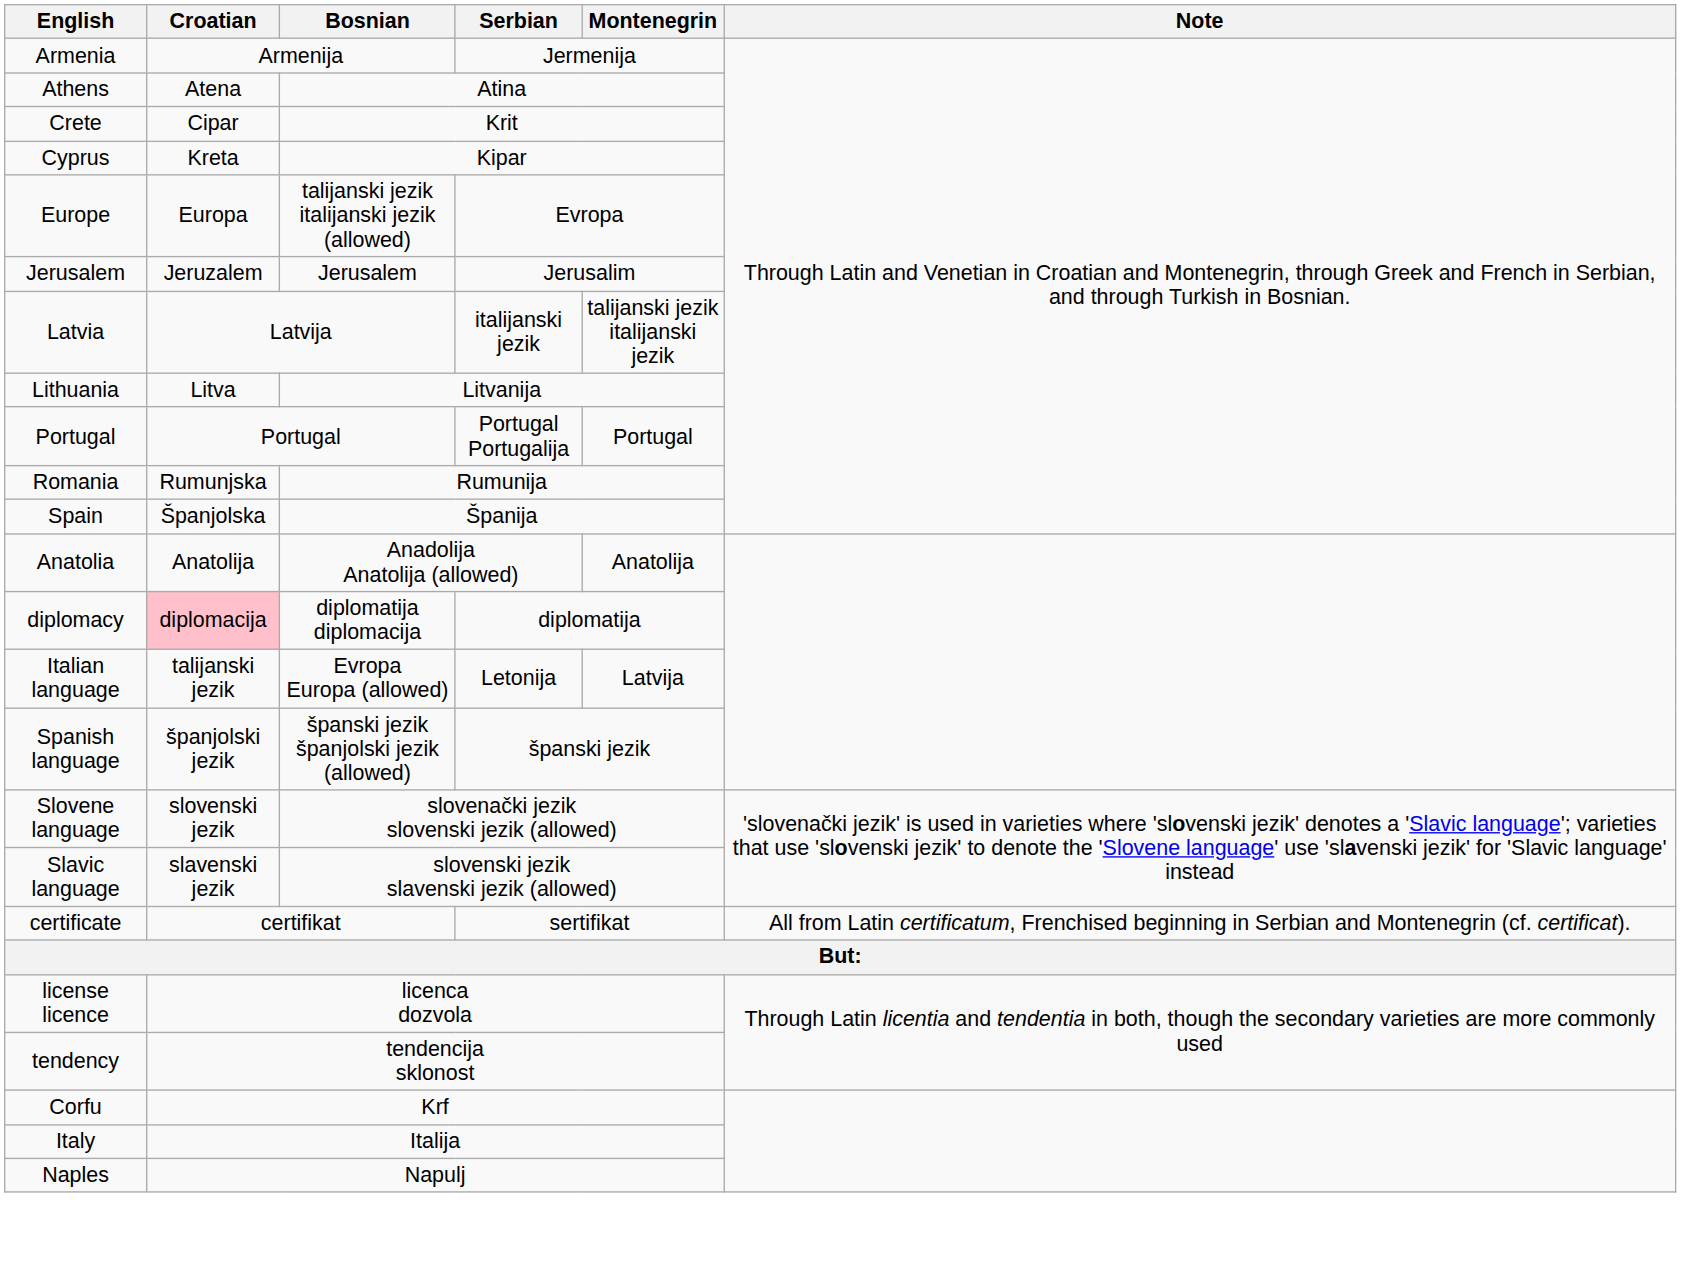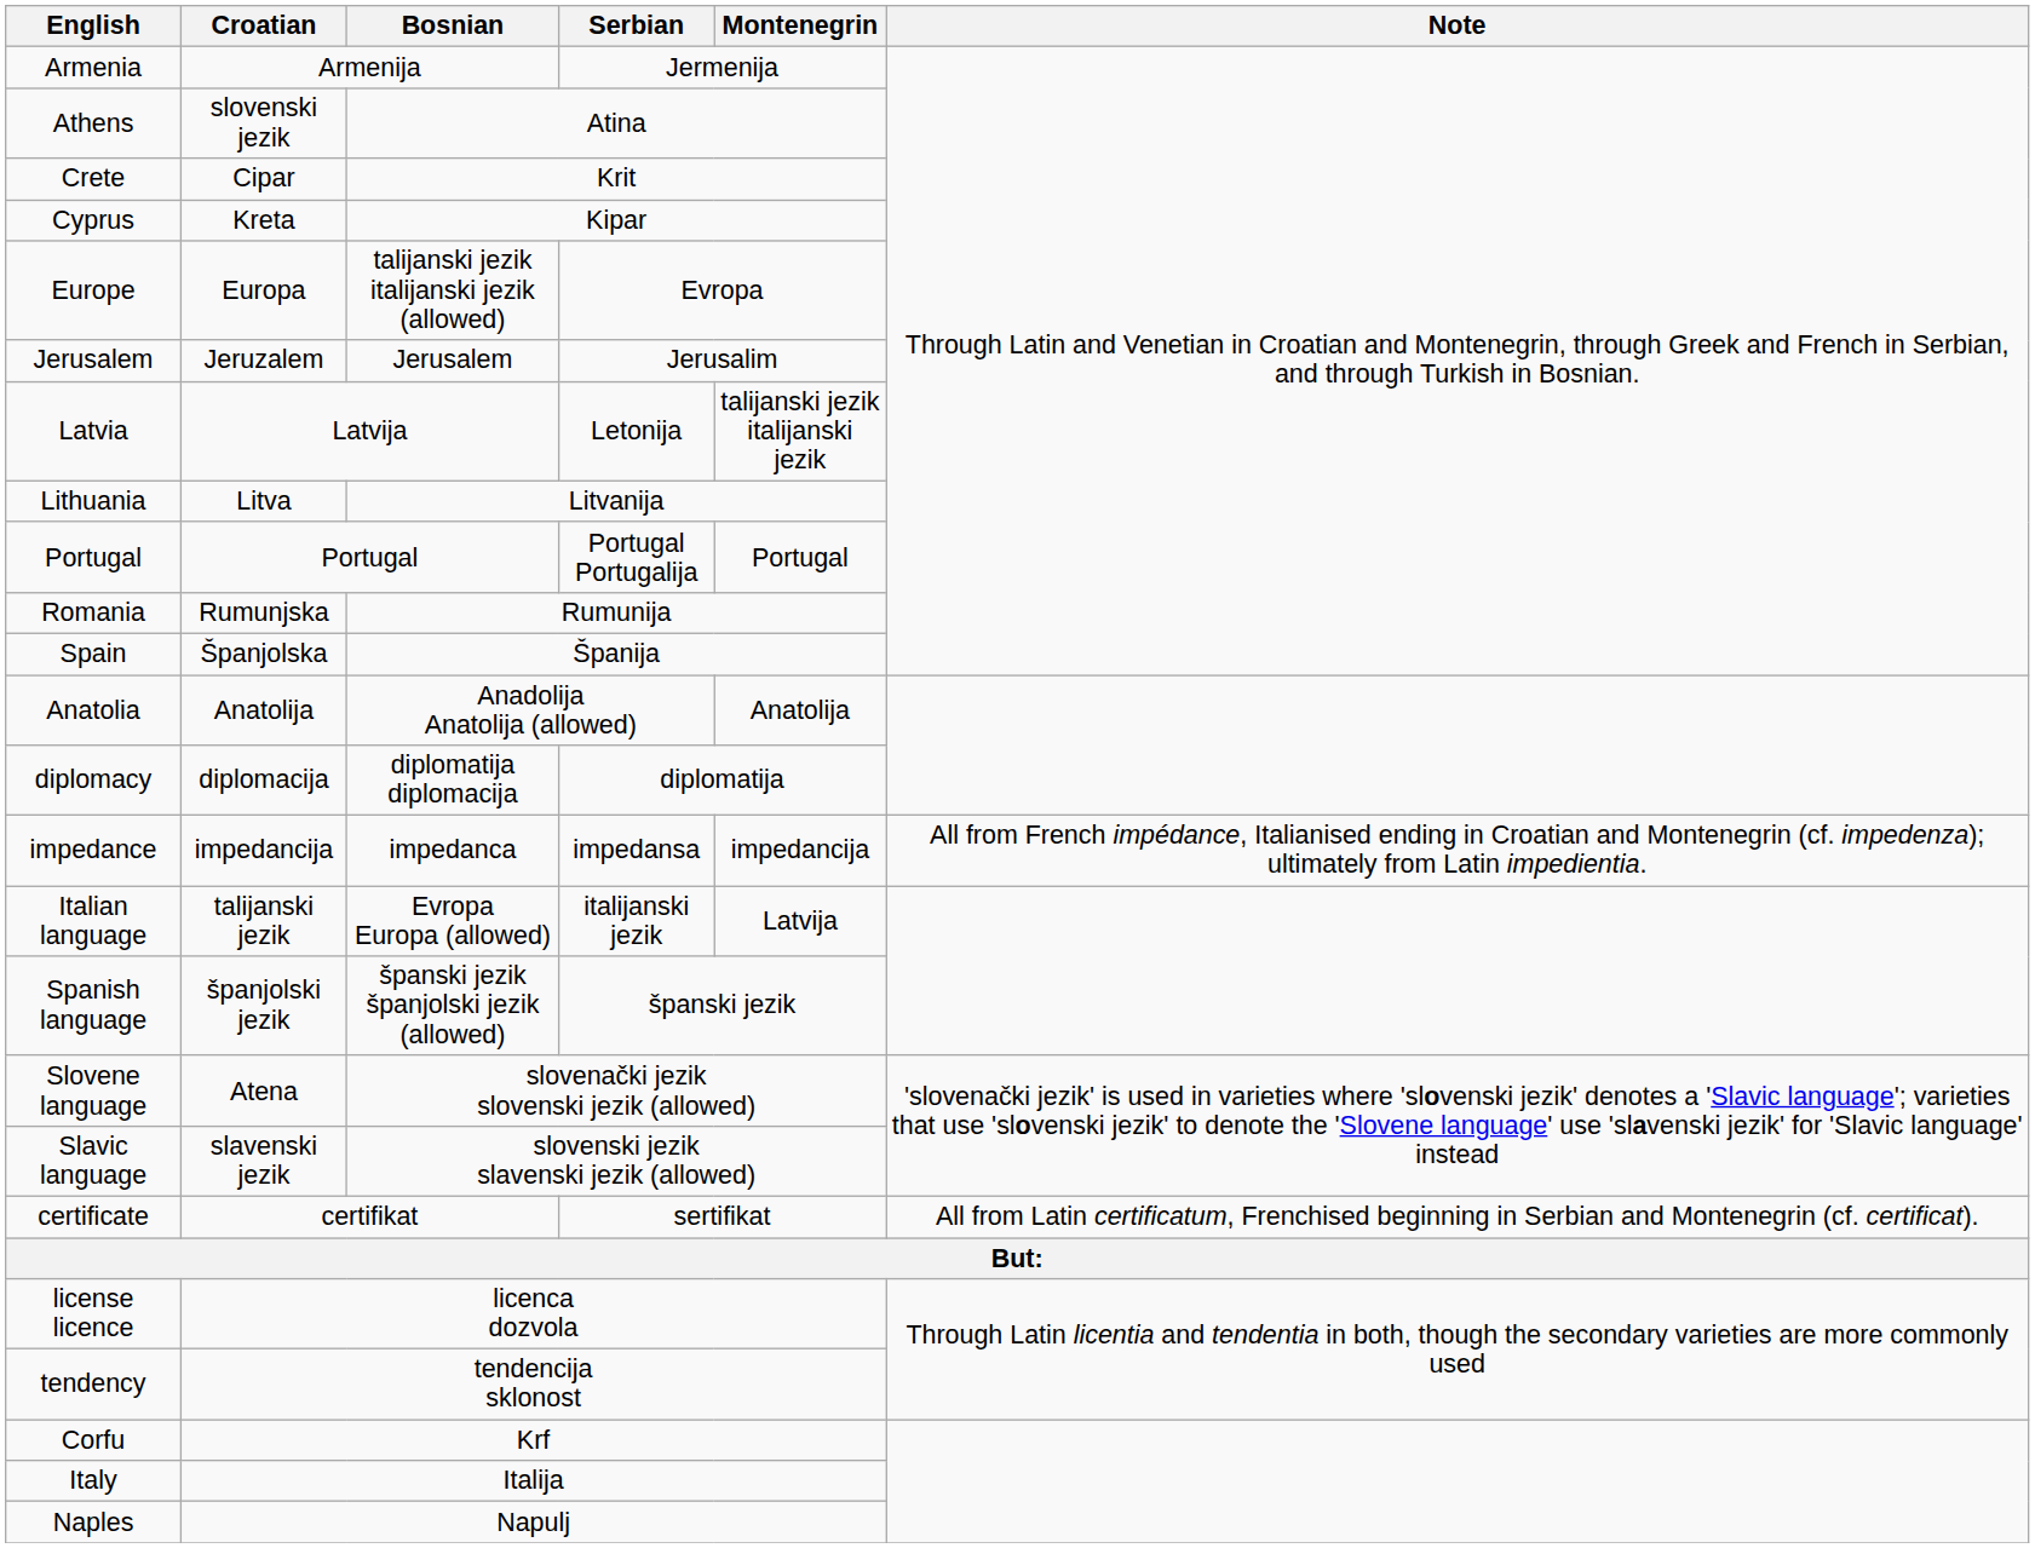 <table class="wikitable" style="text-align: center;">
 <tr>
 <th>English</th>
 <th>Croatian</th>
 <th>Bosnian</th>
 <th>Serbian</th>
 <th>Montenegrin</th>
 <th>Note</th>
 </tr>
 <tr>
 <td>Armenia</td>
 <td colspan="2">Armenija</td>
 <td colspan="2">Jermenija</td>
 <td rowspan="11">Through Latin and Venetian in Croatian and Montenegrin, through Greek and French in Serbian, and through Turkish in Bosnian.</td>
 </tr>
 <tr>
 <td>Athens</td>
-<td>Atena</td>
+<td>slovenski jezik</td>
 <td colspan="3">Atina</td>
 </tr>
 <tr>
 <td>Crete</td>
 <td>Cipar</td>
 <td colspan="3">Krit</td>
 </tr>
 <tr>
 <td>Cyprus</td>
 <td>Kreta</td>
 <td colspan="3">Kipar</td>
 </tr>
 <tr>
 <td>Europe</td>
 <td>Europa</td>
 <td>talijanski jezik<br>italijanski jezik (allowed)</td>
 <td colspan="2">Evropa</td>
 </tr>
 <tr>
 <td>Jerusalem</td>
 <td>Jeruzalem</td>
 <td>Jerusalem</td>
 <td colspan="2">Jerusalim</td>
 </tr>
 <tr>
 <td>Latvia</td>
 <td colspan="2">Latvija</td>
-<td>italijanski jezik</td>
+<td>Letonija</td>
 <td>talijanski jezik<br>italijanski jezik</td>
 </tr>
 <tr>
 <td>Lithuania</td>
 <td>Litva</td>
 <td colspan="3">Litvanija</td>
 </tr>
 <tr>
 <td>Portugal</td>
 <td colspan="2">Portugal</td>
 <td>Portugal<br>Portugalija</td>
 <td>Portugal</td>
 </tr>
 <tr>
 <td>Romania</td>
 <td>Rumunjska</td>
 <td colspan="3">Rumunija</td>
 </tr>
 <tr>
 <td>Spain</td>
 <td>Španjolska</td>
 <td colspan="3">Španija</td>
 </tr>
 <tr>
 <td>Anatolia</td>
 <td>Anatolija</td>
 <td colspan="2">Anadolija<br>Anatolija (allowed)</td>
 <td>Anatolija</td>
 </tr>
 <tr>
 <td>diplomacy</td>
-<td style="background: pink;">diplomacija</td>
+<td>diplomacija</td>
 <td>diplomatija<br>diplomacija</td>
 <td colspan="2">diplomatija</td>
+</tr>
+<tr>
+<td>impedance</td>
+<td>impedancija</td>
+<td>impedanca</td>
+<td>impedansa</td>
+<td>impedancija</td>
+<td>All from French <em>impédance</em>, Italianised ending in Croatian and Montenegrin (cf. <em>impedenza</em>); ultimately from Latin <em>impedientia</em>.</td>
 </tr>
 <tr>
 <td>Italian language</td>
 <td>talijanski jezik</td>
 <td>Evropa<br>Europa (allowed)</td>
-<td>Letonija</td>
+<td>italijanski jezik</td>
 <td>Latvija</td>
 </tr>
 <tr>
 <td>Spanish language</td>
 <td>španjolski jezik</td>
 <td>španski jezik<br>španjolski jezik (allowed)</td>
 <td colspan="2">španski jezik</td>
 </tr>
 <tr>
 <td>Slovene language</td>
-<td>slovenski jezik</td>
+<td>Atena</td>
 <td colspan="3">slovenački jezik<br>slovenski jezik (allowed)</td>
 <td rowspan="2">'slovenački jezik' is used in varieties where 'sl<strong>o</strong>venski jezik' denotes a '<a href='#'>Slavic language</a>'; varieties that use 'sl<strong>o</strong>venski jezik' to denote the '<a href='#'>Slovene language</a>' use 'sl<strong>a</strong>venski jezik' for 'Slavic language' instead</td>
 </tr>
 <tr>
 <td>Slavic language</td>
 <td>slavenski jezik</td>
 <td colspan="3">slovenski jezik<br>slavenski jezik (allowed)</td>
 </tr>
 <tr>
 <td>certificate</td>
 <td colspan="2">certifikat</td>
 <td colspan="2">sertifikat</td>
 <td>All from Latin <em>certificatum</em>, Frenchised beginning in Serbian and Montenegrin (cf. <em>certificat</em>).</td>
 </tr>
 <tr>
 <th colspan="6">But:</th>
 </tr>
 <tr>
 <td>license<br>licence</td>
 <td colspan="4">licenca<br>dozvola</td>
 <td rowspan="2">Through Latin <em>licentia</em> and <em>tendentia</em> in both, though the secondary varieties are more commonly used</td>
 </tr>
 <tr>
 <td>tendency</td>
 <td colspan="4">tendencija<br>sklonost</td>
 </tr>
 <tr>
 <td>Corfu</td>
 <td colspan="4">Krf</td>
 </tr>
 <tr>
 <td>Italy</td>
 <td colspan="4">Italija</td>
 </tr>
 <tr>
 <td>Naples</td>
 <td colspan="4">Napulj</td>
 </tr>
 </table>
